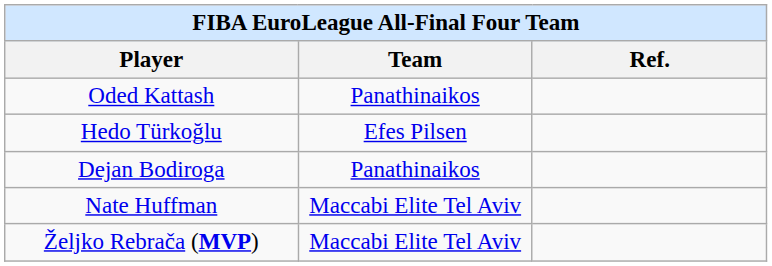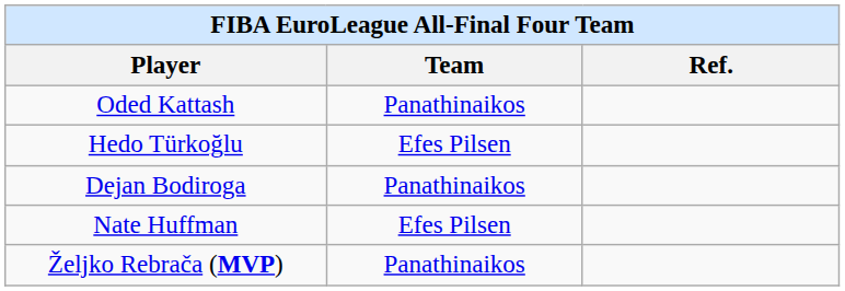 <table class="wikitable" style="text-align: center;" width="60%">
 <tr>
 <td colspan=4 bgcolor="#D0E7FF"><strong>FIBA EuroLeague All-Final Four Team</strong></td>
 </tr>
 <tr>
 <th width=25%>Player</th>
 <th width=20%>Team</th>
 <th width=20%>Ref.</th>
 </tr>
 <tr>
 <td align="center"> <a href='#'>Oded Kattash</a></td>
 <td><a href='#'>Panathinaikos</a></td>
 <td></td>
 </tr>
 <tr>
 <td align="center"> <a href='#'>Hedo Türkoğlu</a></td>
 <td><a href='#'>Efes Pilsen</a></td>
 <td></td>
 </tr>
 <tr>
 <td align="center"> <a href='#'>Dejan Bodiroga</a></td>
 <td><a href='#'>Panathinaikos</a></td>
 <td></td>
 </tr>
 <tr>
 <td align="center"> <a href='#'>Nate Huffman</a></td>
-<td><a href='#'>Maccabi Elite Tel Aviv</a></td>
+<td><a href='#'>Efes Pilsen</a></td>
 <td></td>
 </tr>
 <tr>
 <td align="center"> <a href='#'>Željko Rebrača</a> (<strong><a href='#'>MVP</a></strong>)</td>
-<td><a href='#'>Maccabi Elite Tel Aviv</a></td>
+<td><a href='#'>Panathinaikos</a></td>
 <td></td>
 </tr>
 </table>
